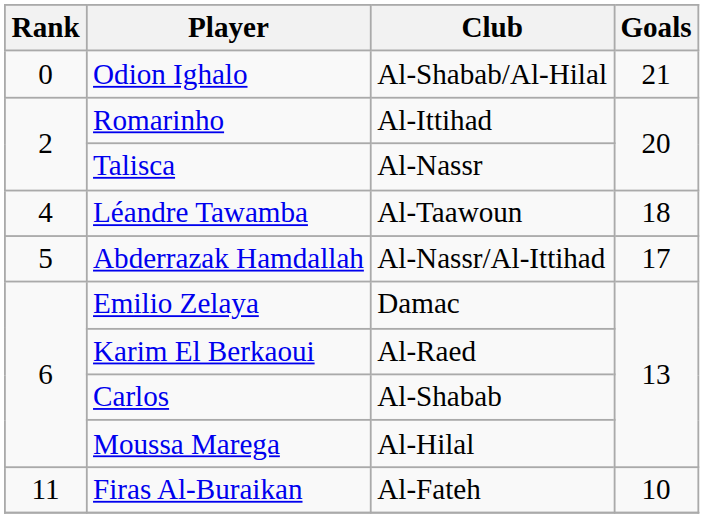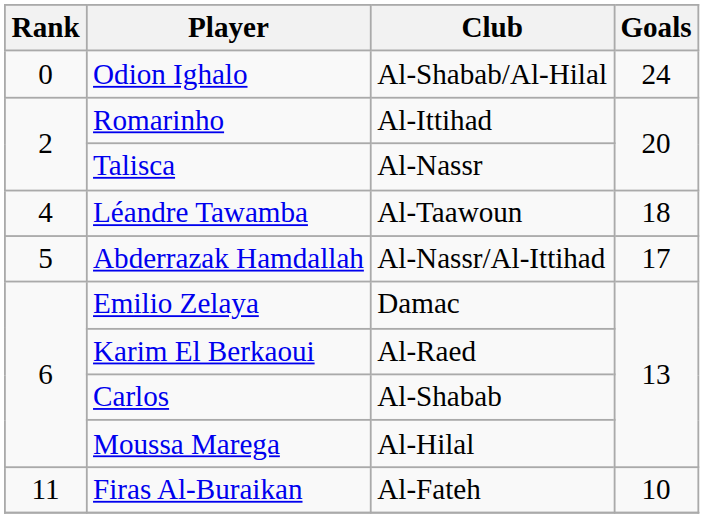 <table class="wikitable" style="text-align:center">
 <tr>
 <th>Rank</th>
 <th>Player</th>
 <th>Club</th>
 <th>Goals</th>
 </tr>
 <tr>
 <td>0</td>
 <td align="left"> <a href='#'>Odion Ighalo</a></td>
 <td align="left">Al-Shabab/Al-Hilal</td>
-<td>21</td>
+<td>24</td>
 </tr>
 <tr>
 <td rowspan=2>2</td>
 <td align="left"> <a href='#'>Romarinho</a></td>
 <td align="left">Al-Ittihad</td>
 <td rowspan=2>20</td>
 </tr>
 <tr>
 <td align="left"> <a href='#'>Talisca</a></td>
 <td align="left">Al-Nassr</td>
 </tr>
 <tr>
 <td>4</td>
 <td align="left"> <a href='#'>Léandre Tawamba</a></td>
 <td align="left">Al-Taawoun</td>
 <td>18</td>
 </tr>
 <tr>
 <td>5</td>
 <td align="left"> <a href='#'>Abderrazak Hamdallah</a></td>
 <td align="left">Al-Nassr/Al-Ittihad</td>
 <td>17</td>
 </tr>
 <tr>
 <td rowspan=4>6</td>
 <td align="left"> <a href='#'>Emilio Zelaya</a></td>
 <td align="left">Damac</td>
 <td rowspan=4>13</td>
 </tr>
 <tr>
 <td align="left"> <a href='#'>Karim El Berkaoui</a></td>
 <td align="left">Al-Raed</td>
 </tr>
 <tr>
 <td align="left"> <a href='#'>Carlos</a></td>
 <td align="left">Al-Shabab</td>
 </tr>
 <tr>
 <td align="left"> <a href='#'>Moussa Marega</a></td>
 <td align="left">Al-Hilal</td>
 </tr>
 <tr>
 <td>11</td>
 <td align="left"> <a href='#'>Firas Al-Buraikan</a></td>
 <td align="left">Al-Fateh</td>
 <td>10</td>
 </tr>
 <tr>
 </tr>
 </table>
